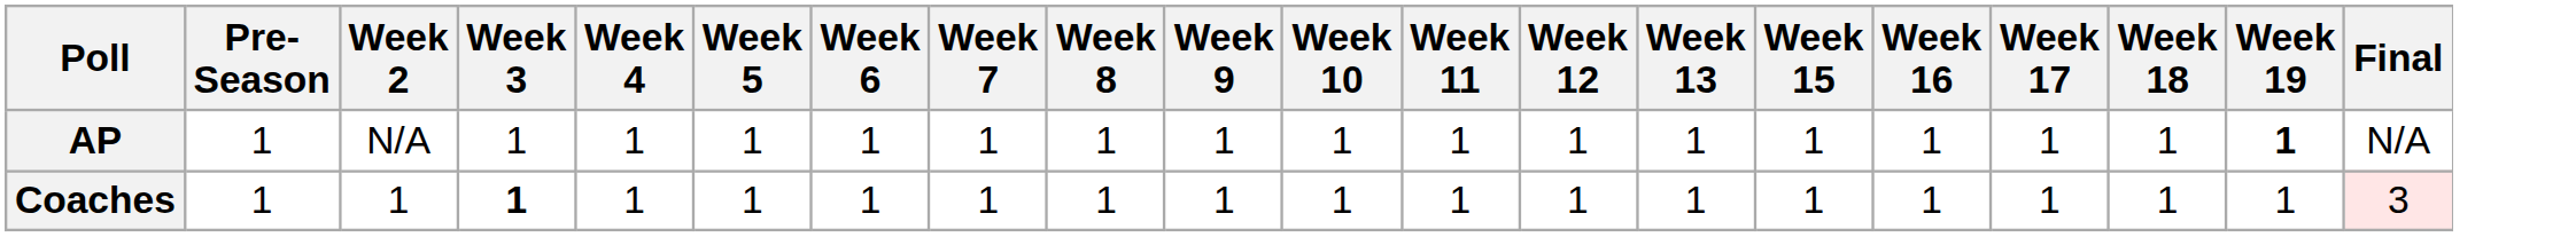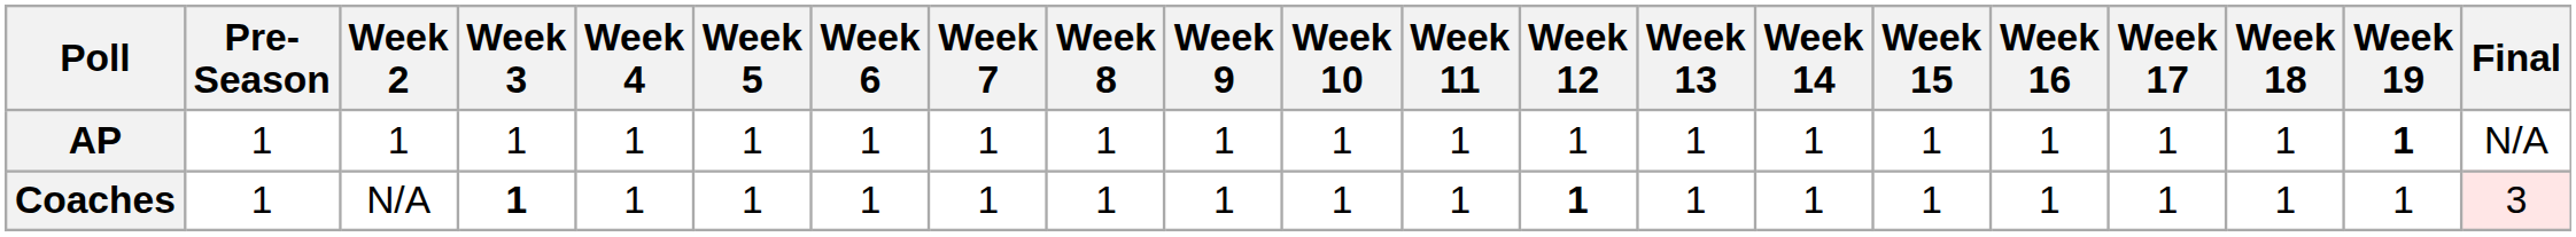 <table class="wikitable" style="white-space:nowrap;font-size:90%">
 <tr>
 <th>Poll</th>
 <th>Pre-<br>Season</th>
 <th>Week<br>2</th>
 <th>Week<br>3</th>
 <th>Week<br>4</th>
 <th>Week<br>5</th>
 <th>Week<br>6</th>
 <th>Week<br>7</th>
 <th>Week<br>8</th>
 <th>Week<br>9</th>
 <th>Week<br>10</th>
 <th>Week<br>11</th>
 <th>Week<br>12</th>
 <th>Week<br>13</th>
+<th>Week<br>14</th>
 <th>Week<br>15</th>
 <th>Week<br>16</th>
 <th>Week<br>17</th>
 <th>Week<br>18</th>
 <th>Week<br>19</th>
 <th>Final</th>
 </tr>
 <tr style="text-align:center;">
 <th>AP</th>
 <td style="background:#FFF;">1</td>
-<td style="background:#FFF;">N/A</td>
+<td style="background:#FFF;">1</td>
+<td style="background:#FFF;">1</td>
 <td style="background:#FFF;">1</td>
 <td style="background:#FFF;">1</td>
 <td style="background:#FFF;">1</td>
 <td style="background:#FFF;">1</td>
 <td style="background:#FFF;">1</td>
 <td style="background:#FFF;">1</td>
 <td style="background:#FFF;">1</td>
 <td style="background:#FFF;">1</td>
 <td style="background:#FFF;">1</td>
 <td style="background:#FFF;">1</td>
 <td style="background:#FFF;">1</td>
 <td style="background:#FFF;">1</td>
 <td style="background:#FFF;">1</td>
 <td style="background:#FFF;">1</td>
 <td style="background:#FFF;">1</td>
 <td style="background:#FFF;"><strong>1</strong></td>
 <td style="background:#FFF;">N/A</td>
 </tr>
 <tr style="text-align:center;">
 <th>Coaches</th>
 <td style="background:#FFF;">1</td>
-<td style="background:#FFF;">1</td>
+<td style="background:#FFF;">N/A</td>
 <td style="background:#FFF;"><strong>1</strong></td>
 <td style="background:#FFF;">1</td>
 <td style="background:#FFF;">1</td>
 <td style="background:#FFF;">1</td>
 <td style="background:#FFF;">1</td>
 <td style="background:#FFF;">1</td>
 <td style="background:#FFF;">1</td>
 <td style="background:#FFF;">1</td>
 <td style="background:#FFF;">1</td>
+<td style="background:#FFF;"><strong>1</strong></td>
 <td style="background:#FFF;">1</td>
 <td style="background:#FFF;">1</td>
 <td style="background:#FFF;">1</td>
 <td style="background:#FFF;">1</td>
 <td style="background:#FFF;">1</td>
 <td style="background:#FFF;">1</td>
 <td style="background:#FFF;">1</td>
 <td style="background:#FFE6E6;">3</td>
 </tr>
 </table>
